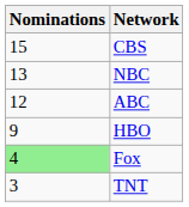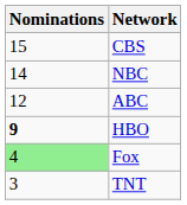 <table class="wikitable">
 <tr>
 <th>Nominations</th>
 <th>Network</th>
 </tr>
 <tr>
 <td>15</td>
 <td><a href='#'>CBS</a></td>
 </tr>
 <tr>
-<td>13</td>
+<td>14</td>
 <td><a href='#'>NBC</a></td>
 </tr>
 <tr>
 <td>12</td>
 <td><a href='#'>ABC</a></td>
 </tr>
 <tr>
-<td>9</td>
+<td><strong>9</strong></td>
 <td><a href='#'>HBO</a></td>
 </tr>
 <tr>
 <td style="background: lightgreen;">4</td>
 <td><a href='#'>Fox</a></td>
 </tr>
 <tr>
 <td>3</td>
 <td><a href='#'>TNT</a></td>
 </tr>
 </table>
